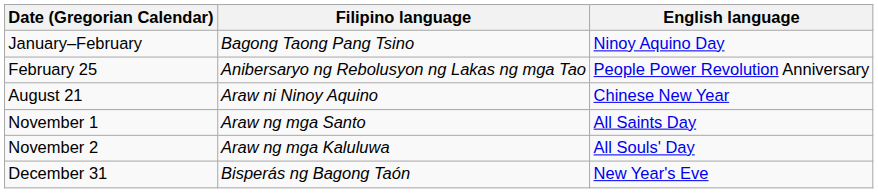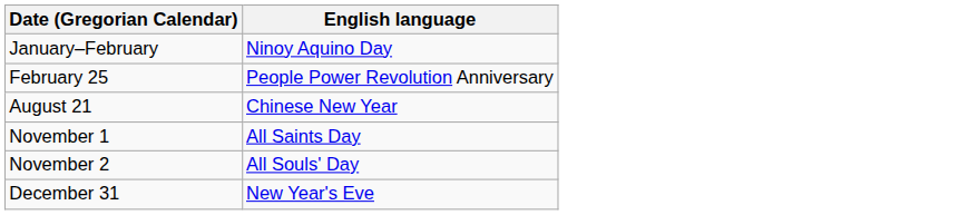 <table class="wikitable">
 <tr>
 <th>Date (Gregorian Calendar)</th>
-<th>Filipino language</th>
 <th>English language</th>
 </tr>
 <tr>
 <td>January–February</td>
-<td><em>Bagong Taong Pang Tsino</em></td>
 <td><a href='#'>Ninoy Aquino Day</a></td>
 </tr>
 <tr>
 <td>February 25</td>
-<td><em>Anibersaryo ng Rebolusyon ng Lakas ng mga Tao</em></td>
 <td><a href='#'>People Power Revolution</a> Anniversary</td>
 </tr>
 <tr>
 <td>August 21</td>
-<td><em>Araw ni Ninoy Aquino</em></td>
 <td><a href='#'>Chinese New Year</a></td>
 </tr>
 <tr>
 <td>November 1</td>
-<td><em>Araw ng mga Santo</em></td>
 <td><a href='#'>All Saints Day</a></td>
 </tr>
 <tr>
 <td>November 2</td>
-<td><em>Araw ng mga Kaluluwa</em></td>
 <td><a href='#'>All Souls' Day</a></td>
 </tr>
 <tr>
 <td>December 31</td>
-<td><em>Bisperás ng Bagong Taón</em></td>
 <td><a href='#'>New Year's Eve</a></td>
 </tr>
 </table>
